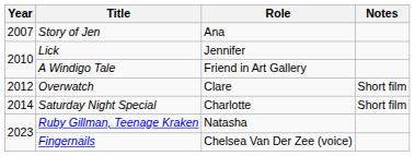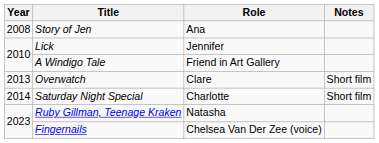 <table class = "wikitable sortable">
 <tr>
 <th>Year</th>
 <th>Title</th>
 <th>Role</th>
 <th class="unsortable">Notes</th>
 </tr>
 <tr>
-<td>2007</td>
+<td>2008</td>
 <td><em>Story of Jen</em></td>
 <td>Ana</td>
 <td></td>
 </tr>
 <tr>
 <td rowspan="2">2010</td>
 <td><em>Lick</em></td>
 <td>Jennifer</td>
 <td></td>
 </tr>
 <tr>
 <td data-sort-value="Windigo Tale, A"><em>A Windigo Tale</em></td>
 <td>Friend in Art Gallery</td>
 <td></td>
 </tr>
 <tr>
-<td>2012</td>
+<td>2013</td>
 <td><em>Overwatch</em></td>
 <td>Clare</td>
 <td>Short film</td>
 </tr>
 <tr>
 <td>2014</td>
 <td><em>Saturday Night Special</em></td>
 <td>Charlotte</td>
 <td>Short film</td>
 </tr>
 <tr>
 <td rowspan="2">2023</td>
 <td><em><a href='#'>Ruby Gillman, Teenage Kraken</a></em></td>
 <td>Natasha</td>
 <td></td>
 </tr>
 <tr>
 <td><em><a href='#'>Fingernails</a></em></td>
 <td>Chelsea Van Der Zee (voice)</td>
 <td></td>
 </tr>
 </table>
